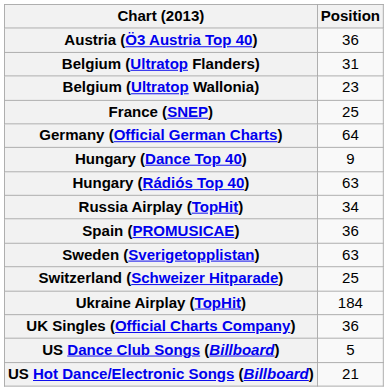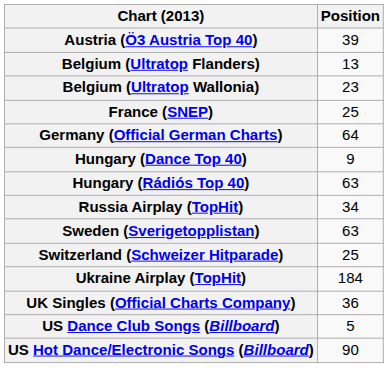 <table class="wikitable sortable plainrowheaders" style="text-align:center">
 <tr>
 <th scope="col">Chart (2013)</th>
 <th scope="col">Position</th>
 </tr>
 <tr>
 <th scope="row">Austria (<a href='#'>Ö3 Austria Top 40</a>)</th>
-<td style="text-align:center;">36</td>
+<td style="text-align:center;">39</td>
 </tr>
 <tr>
 <th scope="row">Belgium (<a href='#'>Ultratop</a> Flanders)</th>
-<td style="text-align:center;">31</td>
+<td style="text-align:center;">13</td>
 </tr>
 <tr>
 <th scope="row">Belgium (<a href='#'>Ultratop</a> Wallonia)</th>
 <td style="text-align:center;">23</td>
 </tr>
 <tr>
 <th scope="row">France (<a href='#'>SNEP</a>)</th>
 <td style="text-align:center;">25</td>
 </tr>
 <tr>
 <th scope="row">Germany (<a href='#'>Official German Charts</a>)</th>
 <td style="text-align:center;">64</td>
 </tr>
 <tr>
 <th scope="row">Hungary (<a href='#'>Dance Top 40</a>)</th>
 <td style="text-align:center;">9</td>
 </tr>
 <tr>
 <th scope="row">Hungary (<a href='#'>Rádiós Top 40</a>)</th>
 <td style="text-align:center;">63</td>
 </tr>
 <tr>
 <th scope="row">Russia Airplay (<a href='#'>TopHit</a>)</th>
 <td style="text-align:center;">34</td>
 </tr>
 <tr>
-<th scope="row">Spain (<a href='#'>PROMUSICAE</a>)</th>
-<td style="text-align:center;">36</td>
-</tr>
-<tr>
 <th scope="row">Sweden (<a href='#'>Sverigetopplistan</a>)</th>
 <td style="text-align:center;">63</td>
 </tr>
 <tr>
 <th scope="row">Switzerland (<a href='#'>Schweizer Hitparade</a>)</th>
 <td style="text-align:center;">25</td>
 </tr>
 <tr>
 <th scope="row">Ukraine Airplay (<a href='#'>TopHit</a>)</th>
 <td style="text-align:center;">184</td>
 </tr>
 <tr>
 <th scope="row">UK Singles (<a href='#'>Official Charts Company</a>)</th>
 <td style="text-align:center;">36</td>
 </tr>
 <tr>
 <th scope="row">US <a href='#'>Dance Club Songs</a> (<em><a href='#'>Billboard</a></em>)</th>
 <td>5</td>
 </tr>
 <tr>
 <th scope="row">US <a href='#'>Hot Dance/Electronic Songs</a> (<em><a href='#'>Billboard</a></em>)</th>
-<td>21</td>
+<td>90</td>
 </tr>
 </table>
